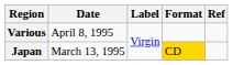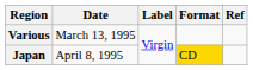 <table class="wikitable plainrowheaders">
 <tr>
 <th scope="col">Region</th>
 <th scope="col">Date</th>
 <th scope="col">Label</th>
 <th scope="col">Format</th>
 <th scope="col">Ref</th>
 </tr>
 <tr>
 <th scope="row">Various</th>
-<td scope="row">April 8, 1995</td>
+<td scope="row">March 13, 1995</td>
 <td rowspan="2" scope="row"><a href='#'>Virgin</a></td>
 <td scope="row"></td>
 <td scope="row"></td>
 </tr>
 <tr>
 <th scope="row">Japan</th>
-<td scope="row">March 13, 1995</td>
+<td scope="row">April 8, 1995</td>
 <td scope="row" style="background: gold;">CD</td>
 <td scope="row"></td>
 </tr>
 </table>
